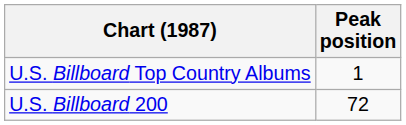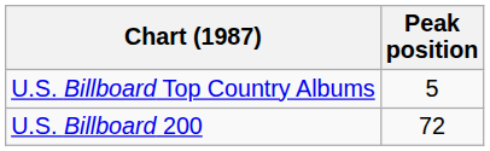 <table class="wikitable">
 <tr>
 <th>Chart (1987)</th>
 <th>Peak<br>position</th>
 </tr>
 <tr>
 <td><a href='#'>U.S. <em>Billboard</em> Top Country Albums</a></td>
-<td align="center">1</td>
+<td align="center">5</td>
 </tr>
 <tr>
 <td><a href='#'>U.S. <em>Billboard</em> 200</a></td>
 <td align="center">72</td>
 </tr>
 </table>
